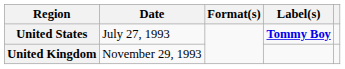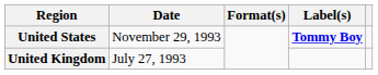 <table class="wikitable plainrowheaders">
 <tr>
 <th scope="col">Region</th>
 <th scope="col">Date</th>
 <th scope="col">Format(s)</th>
 <th scope="col">Label(s)</th>
 <th scope="col"></th>
 </tr>
 <tr>
 <th scope="row">United States</th>
-<td>July 27, 1993</td>
+<td>November 29, 1993</td>
 <td rowspan="2"></td>
 <td><strong><a href='#'>Tommy Boy</a></strong></td>
 <td></td>
 </tr>
 <tr>
 <th scope="row">United Kingdom</th>
-<td>November 29, 1993</td>
+<td>July 27, 1993</td>
 <td></td>
 <td></td>
 </tr>
 </table>
